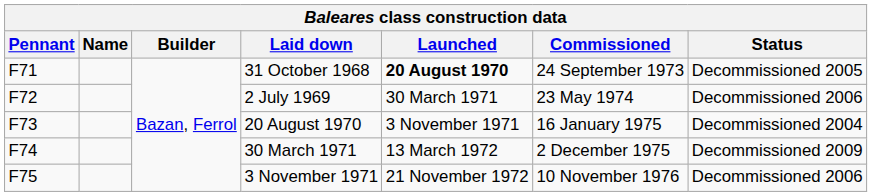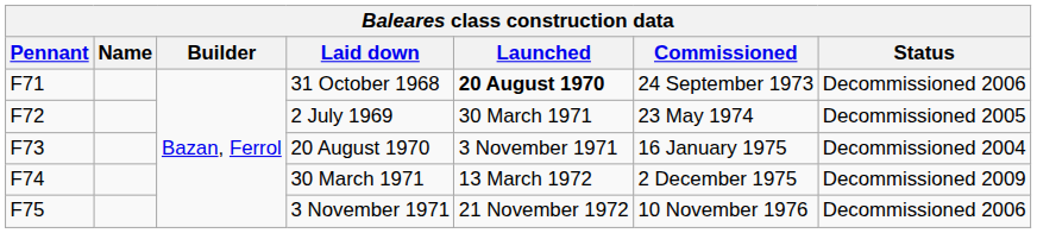 <table class="wikitable" border="1">
 <tr>
 <th align="center" colspan="7"><em>Baleares</em> class construction data</th>
 </tr>
 <tr>
 <th><a href='#'>Pennant</a></th>
 <th>Name</th>
 <th>Builder</th>
 <th><a href='#'>Laid down</a></th>
 <th><a href='#'>Launched</a></th>
 <th><a href='#'>Commissioned</a></th>
 <th>Status</th>
 </tr>
 <tr>
 <td>F71</td>
 <td></td>
 <td rowspan="5" align="center"><a href='#'>Bazan</a>, <a href='#'>Ferrol</a></td>
 <td>31 October 1968</td>
 <td><strong>20 August 1970</strong></td>
 <td>24 September 1973</td>
-<td>Decommissioned 2005</td>
+<td>Decommissioned 2006</td>
 </tr>
 <tr>
 <td>F72</td>
 <td></td>
 <td>2 July 1969</td>
 <td>30 March 1971</td>
 <td>23 May 1974</td>
-<td>Decommissioned 2006</td>
+<td>Decommissioned 2005</td>
 </tr>
 <tr>
 <td>F73</td>
 <td></td>
 <td>20 August 1970</td>
 <td>3 November 1971</td>
 <td>16 January 1975</td>
 <td>Decommissioned 2004</td>
 </tr>
 <tr>
 <td>F74</td>
 <td></td>
 <td>30 March 1971</td>
 <td>13 March 1972</td>
 <td>2 December 1975</td>
 <td>Decommissioned 2009</td>
 </tr>
 <tr>
 <td>F75</td>
 <td></td>
 <td>3 November 1971</td>
 <td>21 November 1972</td>
 <td>10 November 1976</td>
 <td>Decommissioned 2006</td>
 </tr>
 </table>
